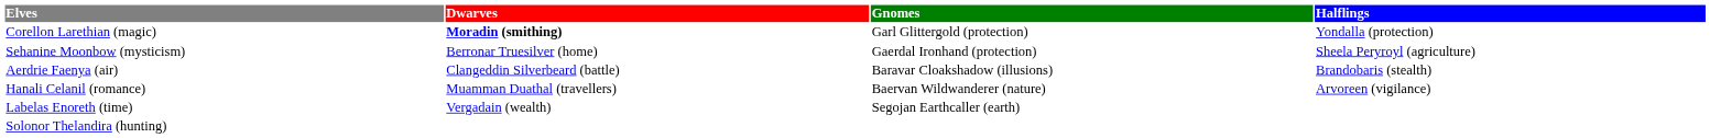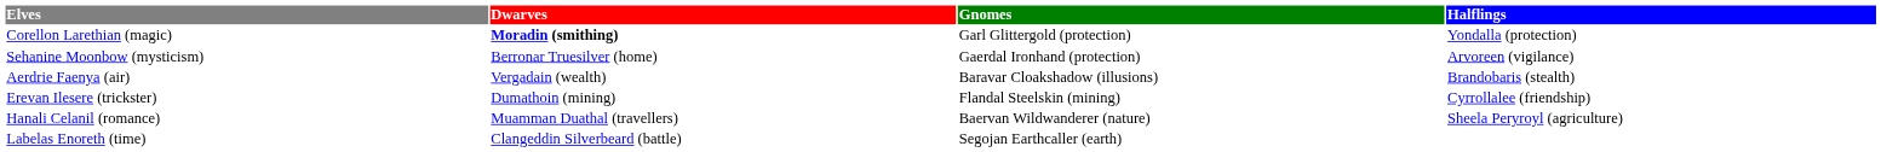 <table border=0 width=100%>
 <tr>
 <td style="color:white" bgcolor=gray><strong>Elves</strong></td>
 <td style="color:white" bgcolor=red><strong>Dwarves</strong></td>
 <td style="color:white" bgcolor=green><strong>Gnomes</strong></td>
 <td style="color:white" bgcolor=blue><strong>Halflings</strong></td>
 </tr>
 <tr>
 <td><a href='#'>Corellon Larethian</a> (magic)</td>
 <td><strong><a href='#'>Moradin</a> (smithing)</strong></td>
 <td>Garl Glittergold (protection)</td>
 <td><a href='#'>Yondalla</a> (protection)</td>
 </tr>
 <tr>
 <td><a href='#'>Sehanine Moonbow</a> (mysticism)</td>
 <td><a href='#'>Berronar Truesilver</a> (home)</td>
 <td>Gaerdal Ironhand (protection)</td>
-<td><a href='#'>Sheela Peryroyl</a> (agriculture)</td>
+<td><a href='#'>Arvoreen</a> (vigilance)</td>
 </tr>
 <tr>
 <td><a href='#'>Aerdrie Faenya</a> (air)</td>
-<td><a href='#'>Clangeddin Silverbeard</a> (battle)</td>
+<td><a href='#'>Vergadain</a> (wealth)</td>
 <td>Baravar Cloakshadow (illusions)</td>
 <td><a href='#'>Brandobaris</a> (stealth)</td>
+</tr>
+<tr>
+<td><a href='#'>Erevan Ilesere</a> (trickster)</td>
+<td><a href='#'>Dumathoin</a> (mining)</td>
+<td>Flandal Steelskin (mining)</td>
+<td><a href='#'>Cyrrollalee</a> (friendship)</td>
 </tr>
 <tr>
 <td><a href='#'>Hanali Celanil</a> (romance)</td>
 <td><a href='#'>Muamman Duathal</a> (travellers)</td>
 <td>Baervan Wildwanderer (nature)</td>
-<td><a href='#'>Arvoreen</a> (vigilance)</td>
+<td><a href='#'>Sheela Peryroyl</a> (agriculture)</td>
 </tr>
 <tr>
 <td><a href='#'>Labelas Enoreth</a> (time)</td>
-<td><a href='#'>Vergadain</a> (wealth)</td>
+<td><a href='#'>Clangeddin Silverbeard</a> (battle)</td>
 <td>Segojan Earthcaller (earth)</td>
-<td></td>
-</tr>
-<tr>
-<td><a href='#'>Solonor Thelandira</a> (hunting)</td>
-<td> </td>
-<td> </td>
 <td></td>
 </tr>
 <tr>
 </tr>
 </table>
